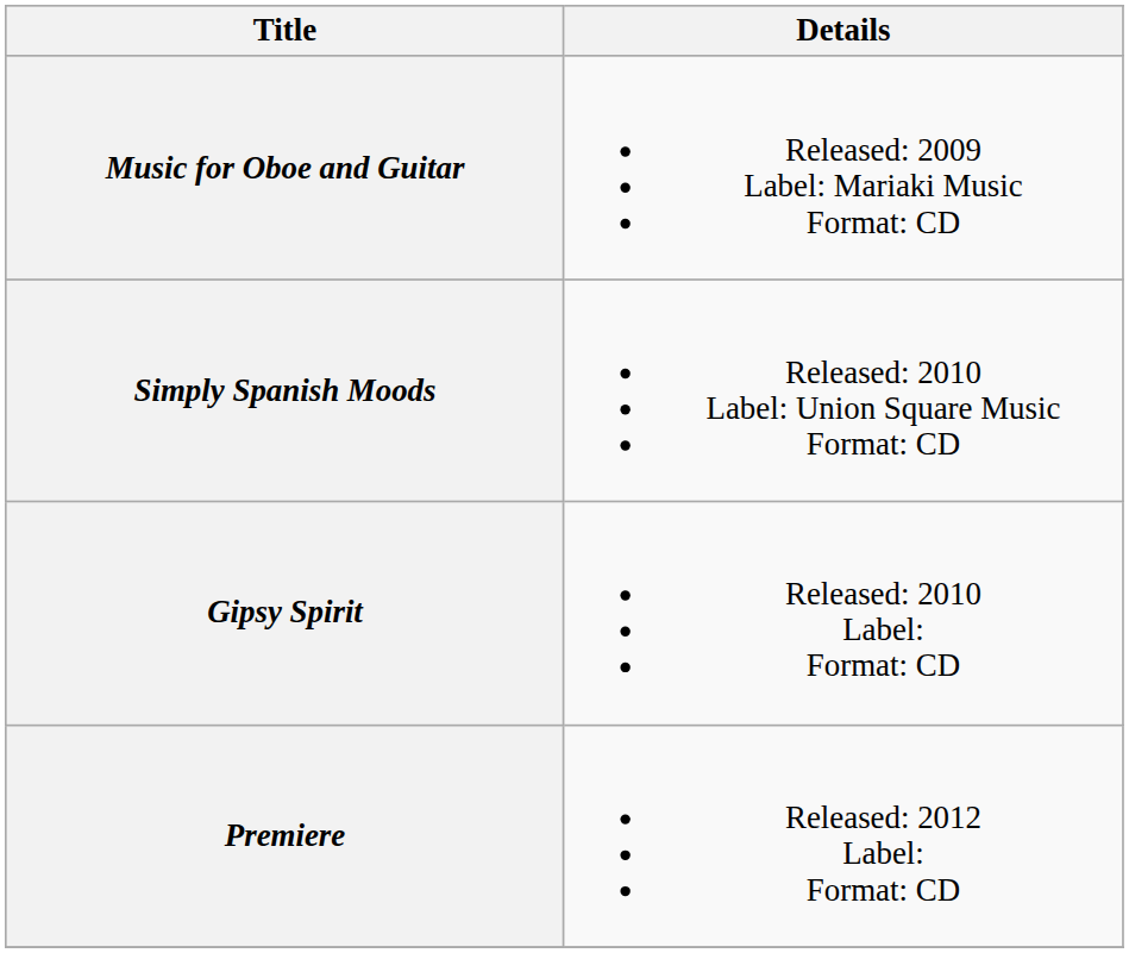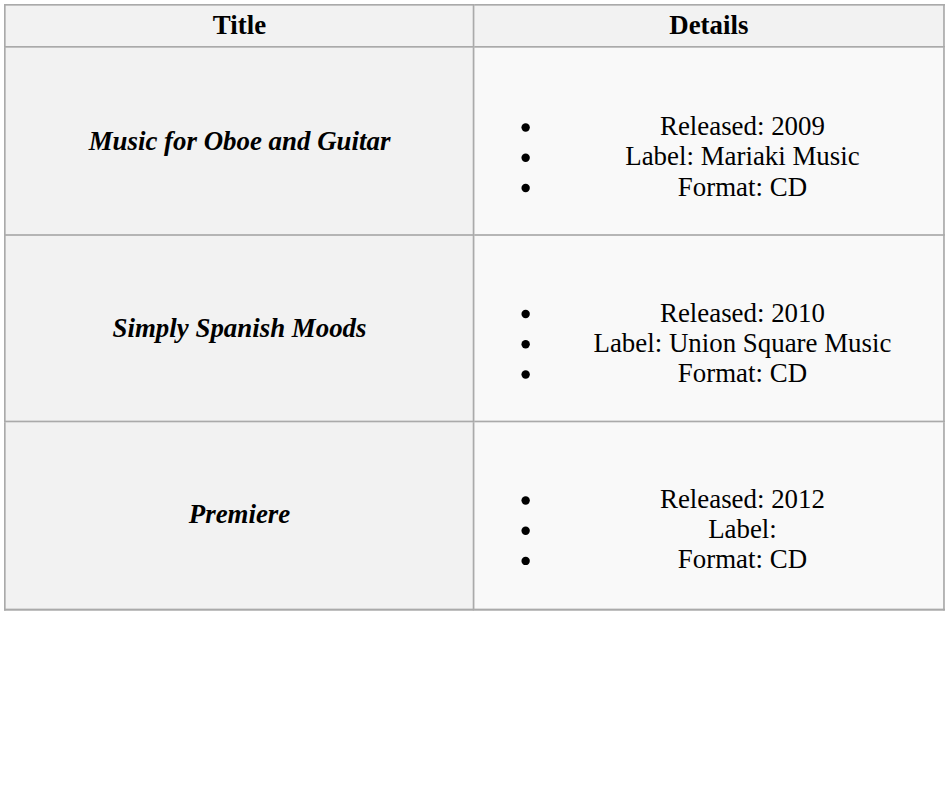 <table class="wikitable plainrowheaders" style="text-align:center;">
 <tr>
 <th scope="col" style="width:17em;">Title</th>
 <th scope="col" style="width:17em;">Details</th>
 </tr>
 <tr>
 <th scope="row"><em>Music for Oboe and Guitar</em></th>
 <td><br><ul><li>Released: 2009</li><li>Label: Mariaki Music</li><li>Format: CD</li></ul></td>
 </tr>
 <tr>
 <th scope="row"><em>Simply Spanish Moods</em></th>
 <td><br><ul><li>Released: 2010</li><li>Label: Union Square Music</li><li>Format: CD</li></ul></td>
 </tr>
 <tr>
-<th scope="row"><em>Gipsy Spirit</em></th>
-<td><br><ul><li>Released: 2010</li><li>Label:</li><li>Format: CD</li></ul></td>
-</tr>
-<tr>
 <th scope="row"><em>Premiere </em></th>
 <td><br><ul><li>Released: 2012</li><li>Label:</li><li>Format: CD</li></ul></td>
 </tr>
 <tr>
 </tr>
 </table>
